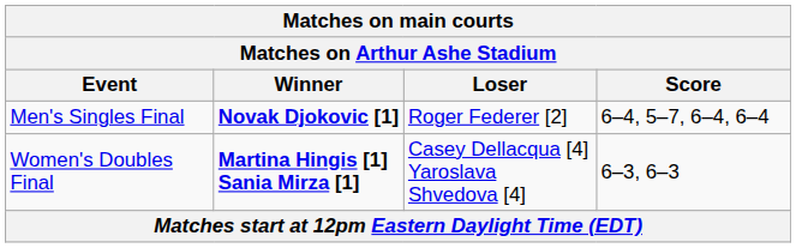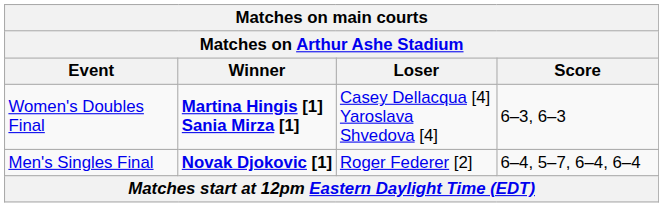 <table class="wikitable" style="margin:auto;">
 <tr>
 <th colspan="4" style="white-space:nowrap;">Matches on main courts</th>
 </tr>
 <tr>
 <th colspan="4"><strong>Matches on <a href='#'>Arthur Ashe Stadium</a></strong></th>
 </tr>
 <tr>
 <th width=250>Event</th>
 <th width=220>Winner</th>
 <th width=220>Loser</th>
 <th width=250>Score</th>
 </tr>
 <tr>
+<td><a href='#'>Women's Doubles Final</a></td>
+<td><strong> <a href='#'>Martina Hingis</a> [1] <br>  <a href='#'>Sania Mirza</a> [1]</strong></td>
+<td> <a href='#'>Casey Dellacqua</a> [4] <br>  <a href='#'>Yaroslava Shvedova</a> [4]</td>
+<td>6–3, 6–3</td>
+</tr>
+<tr>
 <td><a href='#'>Men's Singles Final</a></td>
 <td> <strong><a href='#'>Novak Djokovic</a> [1]</strong></td>
 <td> <a href='#'>Roger Federer</a> [2]</td>
 <td>6–4, 5–7, 6–4, 6–4</td>
 </tr>
 <tr>
-<td><a href='#'>Women's Doubles Final</a></td>
-<td><strong> <a href='#'>Martina Hingis</a> [1] <br>  <a href='#'>Sania Mirza</a> [1]</strong></td>
-<td> <a href='#'>Casey Dellacqua</a> [4] <br>  <a href='#'>Yaroslava Shvedova</a> [4]</td>
-<td>6–3, 6–3</td>
-</tr>
-<tr>
 <th colspan=4><em>Matches start at 12pm <a href='#'>Eastern Daylight Time (EDT)</a></em></th>
 </tr>
 </table>
